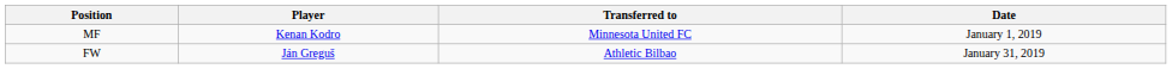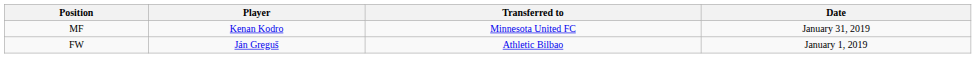 <table class="wikitable sortable" style="width:75%; font-size:95%; text-align:center;">
 <tr>
 <th>Position</th>
 <th>Player</th>
 <th>Transferred to</th>
 <th>Date</th>
 </tr>
 <tr>
 <td>MF</td>
 <td> <a href='#'>Kenan Kodro</a></td>
 <td><a href='#'>Minnesota United FC</a></td>
-<td>January 1, 2019</td>
+<td>January 31, 2019</td>
 </tr>
 <tr>
 <td>FW</td>
 <td> <a href='#'>Ján Greguš</a></td>
 <td><a href='#'>Athletic Bilbao</a></td>
-<td>January 31, 2019</td>
+<td>January 1, 2019</td>
 </tr>
 </table>
